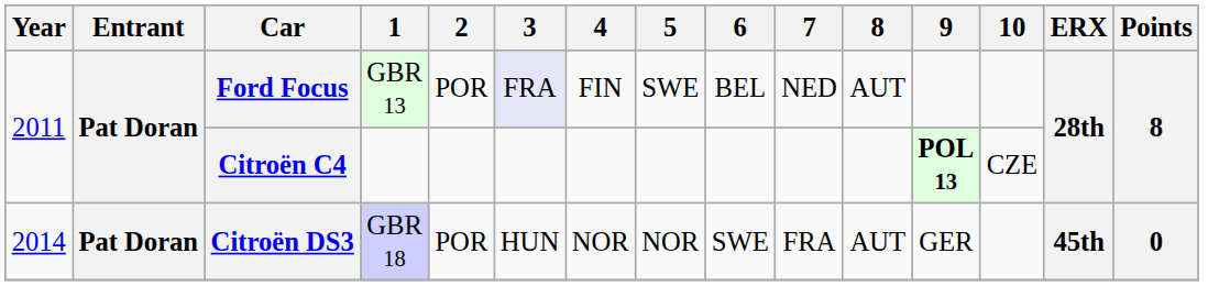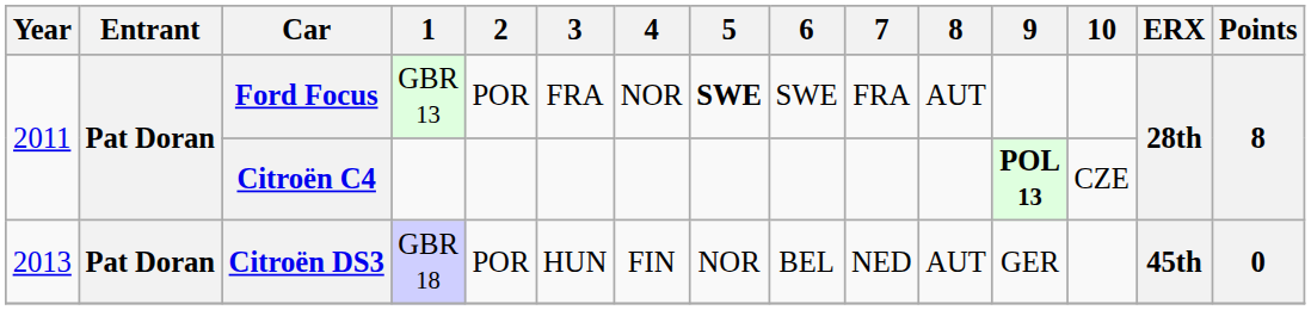 <table class="wikitable" border="1" style="text-align:center; font-size:90%;">
 <tr valign="top">
 <th>Year</th>
 <th>Entrant</th>
 <th>Car</th>
 <th>1</th>
 <th>2</th>
 <th>3</th>
 <th>4</th>
 <th>5</th>
 <th>6</th>
 <th>7</th>
 <th>8</th>
 <th>9</th>
 <th>10</th>
 <th>ERX</th>
 <th>Points</th>
 </tr>
 <tr>
 <td rowspan=2><a href='#'>2011</a></td>
 <th rowspan=2>Pat Doran</th>
 <th><a href='#'>Ford Focus</a></th>
 <td style="background:#DFFFDF;">GBR<br><small>13</small></td>
 <td>POR<br><small></small></td>
-<td style="background: lavender;">FRA<br><small></small></td>
-<td>FIN<br><small></small></td>
+<td>FRA<br><small></small></td>
+<td>NOR<br><small></small></td>
+<td><strong>SWE<br><small></small></strong></td>
 <td>SWE<br><small></small></td>
-<td>BEL<br><small></small></td>
-<td>NED<br><small></small></td>
+<td>FRA<br><small></small></td>
 <td>AUT<br><small></small></td>
 <td></td>
 <td></td>
 <th rowspan=2>28th</th>
 <th rowspan=2>8</th>
 </tr>
 <tr>
 <th><a href='#'>Citroën C4</a></th>
 <td></td>
 <td></td>
 <td></td>
 <td></td>
 <td></td>
 <td></td>
 <td></td>
 <td></td>
 <td style="background:#DFFFDF;"><strong>POL<br><small>13</small></strong></td>
 <td>CZE<br><small></small></td>
 </tr>
 <tr>
-<td><a href='#'>2014</a></td>
+<td><a href='#'>2013</a></td>
 <th>Pat Doran</th>
 <th><a href='#'>Citroën DS3</a></th>
 <td style="background:#CFCFFF;">GBR<br><small>18</small></td>
 <td>POR<br><small></small></td>
 <td>HUN<br><small></small></td>
+<td>FIN<br><small></small></td>
 <td>NOR<br><small></small></td>
-<td>NOR<br><small></small></td>
-<td>SWE<br><small></small></td>
-<td>FRA<br><small></small></td>
+<td>BEL<br><small></small></td>
+<td>NED<br><small></small></td>
 <td>AUT<br><small></small></td>
 <td>GER<br><small></small></td>
 <td></td>
 <th>45th</th>
 <th>0</th>
 </tr>
 <tr>
 </tr>
 </table>
